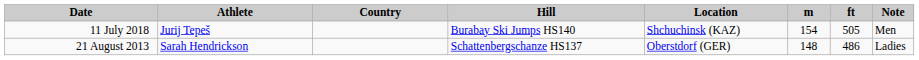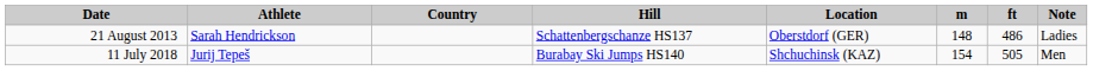 <table class="wikitable sortable" style="text-align:left; line-height:16px; width:100%;; border-collapse:collapse;">
 <tr>
 <th style="background-color: #ccc;" width="178">Date</th>
 <th style="background-color: #ccc;" width="180">Athlete</th>
 <th style="background-color: #ccc;" width="157">Country</th>
 <th style="background-color: #ccc;" width="230">Hill</th>
 <th style="background-color: #ccc;" width="166">Location</th>
 <th style="background-color: #ccc;" width="44">m</th>
 <th style="background-color: #ccc;" width="44">ft</th>
 <th style="background-color: #ccc;" width="15">Note</th>
 </tr>
 <tr>
+<td align=right>21 August 2013  </td>
+<td><a href='#'>Sarah Hendrickson</a></td>
+<td></td>
+<td><a href='#'>Schattenbergschanze</a> HS137</td>
+<td><a href='#'>Oberstdorf</a> (GER)</td>
+<td align=center>148</td>
+<td align=center>486</td>
+<td align=left>Ladies</td>
+</tr>
+<tr>
 <td align=right>11 July 2018  </td>
 <td><a href='#'>Jurij Tepeš</a></td>
 <td></td>
 <td><a href='#'>Burabay Ski Jumps</a> HS140</td>
 <td><a href='#'>Shchuchinsk</a> (KAZ)</td>
 <td align=center>154</td>
 <td align=center>505</td>
 <td align=left>Men</td>
 </tr>
-<tr>
-<td align=right>21 August 2013  </td>
-<td><a href='#'>Sarah Hendrickson</a></td>
-<td></td>
-<td><a href='#'>Schattenbergschanze</a> HS137</td>
-<td><a href='#'>Oberstdorf</a> (GER)</td>
-<td align=center>148</td>
-<td align=center>486</td>
-<td align=left>Ladies</td>
-</tr>
 </table>
